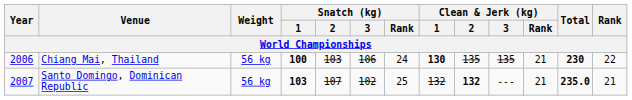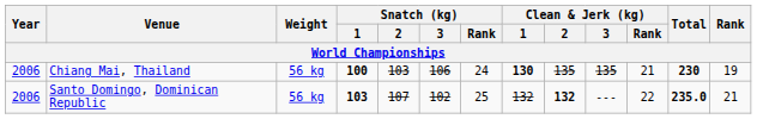 <table class="wikitable" style="text-align:center;">
 <tr>
 <th rowspan=2 width=40>Year</th>
 <th rowspan=2 width=250>Venue</th>
 <th rowspan=2 width=60>Weight</th>
 <th colspan=4>Snatch (kg)</th>
 <th colspan=4>Clean & Jerk (kg)</th>
 <th rowspan=2 width=40>Total</th>
 <th rowspan=2 width=40>Rank</th>
 </tr>
 <tr>
 <th width=40>1</th>
 <th width=40>2</th>
 <th width=40>3</th>
 <th width=40>Rank</th>
 <th width=40>1</th>
 <th width=40>2</th>
 <th width=40>3</th>
 <th width=40>Rank</th>
 </tr>
 <tr>
 <th colspan=13><a href='#'>World Championships</a></th>
 </tr>
 <tr>
 <td><a href='#'>2006</a></td>
 <td align=left> <a href='#'>Chiang Mai</a>, <a href='#'>Thailand</a></td>
 <td><a href='#'>56 kg</a></td>
 <td><strong>100</strong></td>
 <td><s>103 </s></td>
 <td><s>106 </s></td>
 <td>24</td>
 <td><strong>130</strong></td>
 <td><s>135 </s></td>
 <td><s>135 </s></td>
 <td>21</td>
 <td><strong>230</strong></td>
-<td>22</td>
+<td>19</td>
 </tr>
 <tr>
-<td><a href='#'>2007</a></td>
+<td><a href='#'>2006</a></td>
 <td align=left> <a href='#'>Santo Domingo</a>, <a href='#'>Dominican Republic</a></td>
 <td><a href='#'>56 kg</a></td>
 <td><strong>103</strong></td>
 <td><s>107 </s></td>
 <td><s>102 </s></td>
 <td>25</td>
 <td><s>132 </s></td>
 <td><strong>132</strong></td>
 <td>---</td>
-<td>21</td>
+<td>22</td>
 <td><strong>235.0</strong></td>
 <td>21</td>
 </tr>
 </table>
